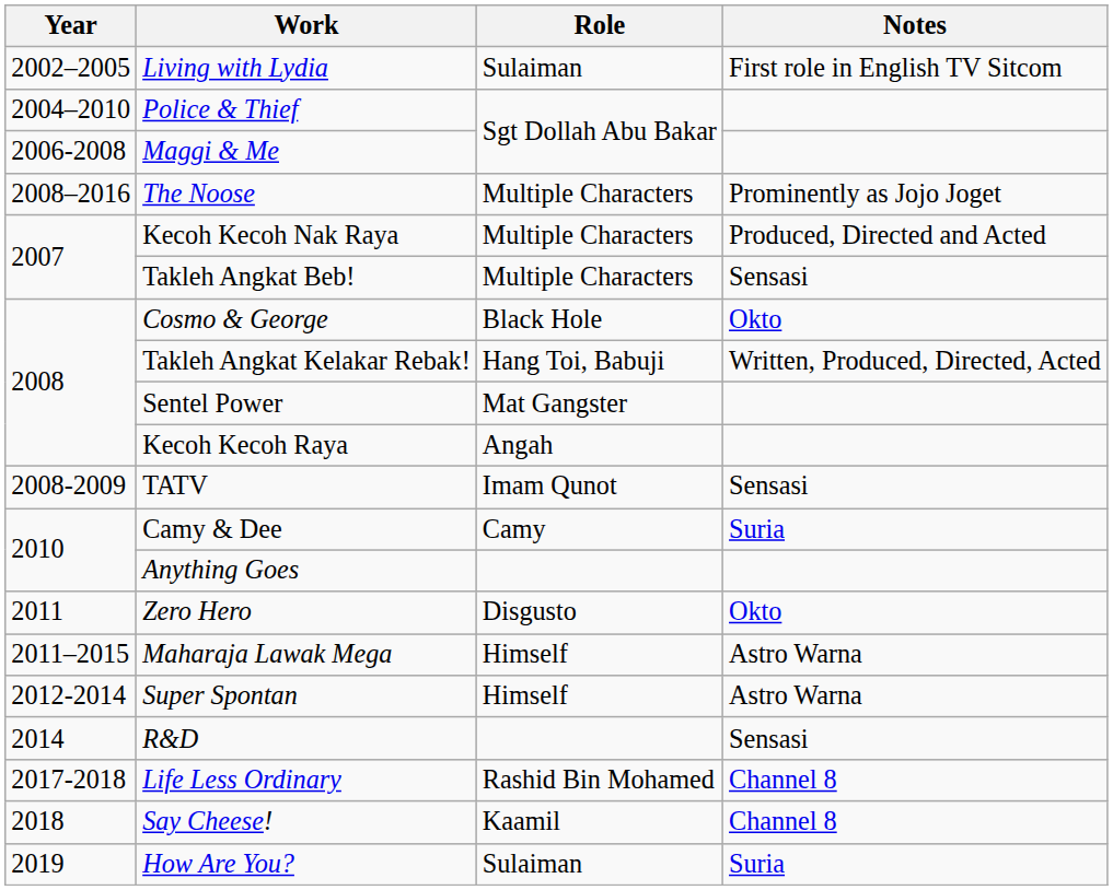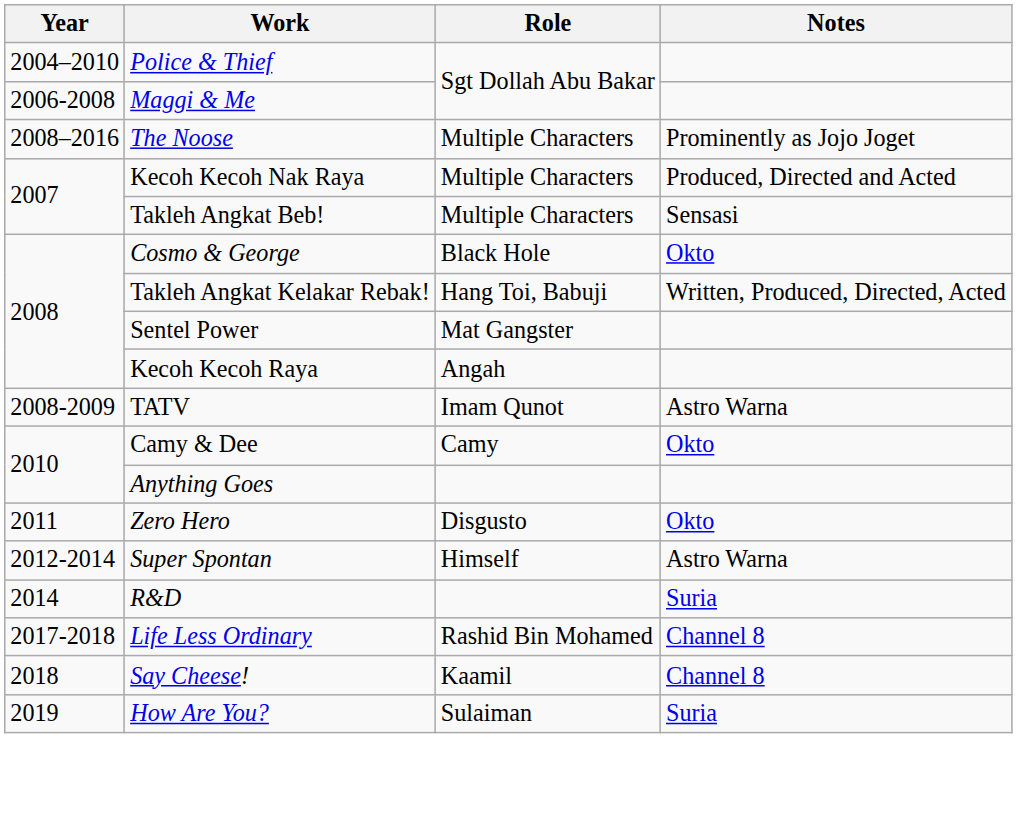 <table class="wikitable">
 <tr>
 <th>Year</th>
 <th>Work</th>
 <th>Role</th>
 <th>Notes</th>
-</tr>
-<tr>
-<td>2002–2005</td>
-<td><em><a href='#'>Living with Lydia</a></em></td>
-<td>Sulaiman</td>
-<td>First role in English TV Sitcom</td>
 </tr>
 <tr>
 <td>2004–2010</td>
 <td><em><a href='#'>Police & Thief</a></em></td>
 <td rowspan="2">Sgt Dollah Abu Bakar</td>
 <td></td>
 </tr>
 <tr>
 <td>2006-2008</td>
 <td><em><a href='#'>Maggi & Me</a></em></td>
 <td></td>
 </tr>
 <tr>
 <td>2008–2016</td>
 <td><em><a href='#'>The Noose</a></em></td>
 <td>Multiple Characters</td>
 <td>Prominently as Jojo Joget</td>
 </tr>
 <tr>
 <td rowspan="2">2007</td>
 <td>Kecoh Kecoh Nak Raya</td>
 <td>Multiple Characters</td>
 <td>Produced, Directed and Acted</td>
 </tr>
 <tr>
 <td>Takleh Angkat Beb!</td>
 <td>Multiple Characters</td>
 <td>Sensasi</td>
 </tr>
 <tr>
 <td rowspan="4">2008</td>
 <td><em>Cosmo & George</em></td>
 <td>Black Hole</td>
 <td><a href='#'>Okto</a></td>
 </tr>
 <tr>
 <td>Takleh Angkat Kelakar Rebak!</td>
 <td>Hang Toi, Babuji</td>
 <td>Written, Produced, Directed, Acted</td>
 </tr>
 <tr>
 <td>Sentel Power</td>
 <td>Mat Gangster</td>
 <td></td>
 </tr>
 <tr>
 <td>Kecoh Kecoh Raya</td>
 <td>Angah</td>
 <td></td>
 </tr>
 <tr>
 <td>2008-2009</td>
 <td>TATV</td>
 <td>Imam Qunot</td>
-<td>Sensasi</td>
+<td>Astro Warna</td>
 </tr>
 <tr>
 <td rowspan="2">2010</td>
 <td>Camy & Dee</td>
 <td>Camy</td>
-<td><a href='#'>Suria</a></td>
+<td><a href='#'>Okto</a></td>
 </tr>
 <tr>
 <td><em>Anything Goes</em></td>
 <td></td>
 <td></td>
 </tr>
 <tr>
 <td>2011</td>
 <td><em>Zero Hero</em></td>
 <td>Disgusto</td>
 <td><a href='#'>Okto</a></td>
 </tr>
 <tr>
-<td>2011–2015</td>
-<td><em>Maharaja Lawak Mega</em></td>
-<td>Himself</td>
-<td>Astro Warna</td>
-</tr>
-<tr>
 <td>2012-2014</td>
 <td><em>Super Spontan</em></td>
 <td>Himself</td>
 <td>Astro Warna</td>
 </tr>
 <tr>
 <td>2014</td>
 <td><em>R&D</em></td>
 <td></td>
-<td>Sensasi</td>
+<td><a href='#'>Suria</a></td>
 </tr>
 <tr>
 <td>2017-2018</td>
 <td><em><a href='#'>Life Less Ordinary</a></em></td>
 <td>Rashid Bin Mohamed</td>
 <td><a href='#'>Channel 8</a></td>
 </tr>
 <tr>
 <td>2018</td>
 <td><em><a href='#'>Say Cheese</a>!</em></td>
 <td>Kaamil</td>
 <td><a href='#'>Channel 8</a></td>
 </tr>
 <tr>
 <td>2019</td>
 <td><em><a href='#'>How Are You?</a></em></td>
 <td>Sulaiman</td>
 <td><a href='#'>Suria</a></td>
 </tr>
 </table>
